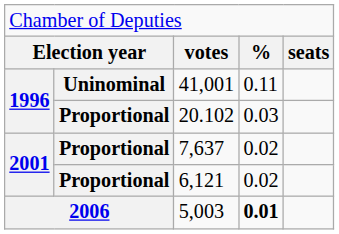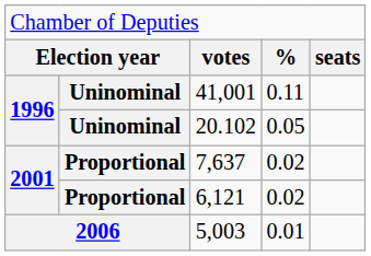 <table class=wikitable>
 <tr>
 <td colspan=5><a href='#'>Chamber of Deputies</a></td>
 </tr>
 <tr>
 <th colspan=2>Election year</th>
 <th>votes</th>
 <th>%</th>
 <th>seats</th>
 </tr>
 <tr>
 <th rowspan=2><a href='#'>1996</a></th>
 <th>Uninominal</th>
 <td>41,001</td>
 <td>0.11</td>
 <td></td>
 </tr>
 <tr>
-<th>Proportional</th>
+<th>Uninominal</th>
 <td>20.102</td>
-<td>0.03</td>
+<td>0.05</td>
 <td></td>
 </tr>
 <tr>
 <th rowspan=2><a href='#'>2001</a></th>
 <th>Proportional</th>
 <td>7,637</td>
 <td>0.02</td>
 <td></td>
 </tr>
 <tr>
 <th>Proportional</th>
 <td>6,121</td>
 <td>0.02</td>
 <td></td>
 </tr>
 <tr>
 <th colspan=2><a href='#'>2006</a></th>
 <td>5,003</td>
-<td><strong>0.01</strong></td>
+<td>0.01</td>
 <td></td>
 </tr>
 </table>
